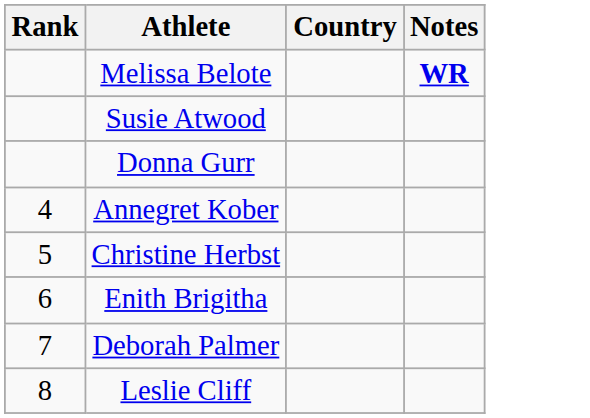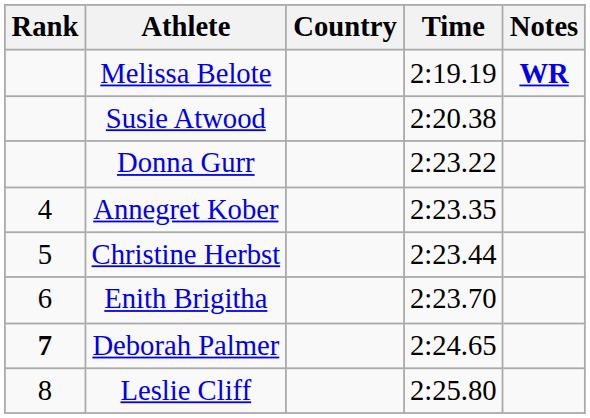 <table class="wikitable sortable" style="text-align:center">
 <tr>
 <th>Rank</th>
 <th>Athlete</th>
 <th>Country</th>
+<th>Time</th>
 <th>Notes</th>
 </tr>
 <tr>
 <td></td>
 <td><a href='#'>Melissa Belote</a></td>
 <td align=left></td>
+<td>2:19.19</td>
 <td><strong><a href='#'>WR</a></strong></td>
 </tr>
 <tr>
 <td></td>
 <td><a href='#'>Susie Atwood</a></td>
 <td align=left></td>
+<td>2:20.38</td>
 <td><strong>  </strong></td>
 </tr>
 <tr>
 <td></td>
 <td><a href='#'>Donna Gurr</a></td>
 <td align=left></td>
+<td>2:23.22</td>
 <td><strong> </strong></td>
 </tr>
 <tr>
 <td>4</td>
 <td><a href='#'>Annegret Kober</a></td>
 <td align=left></td>
+<td>2:23.35</td>
 <td><strong> </strong></td>
 </tr>
 <tr>
 <td>5</td>
 <td><a href='#'>Christine Herbst</a></td>
 <td align=left></td>
+<td>2:23.44</td>
 <td><strong> </strong></td>
 </tr>
 <tr>
 <td>6</td>
 <td><a href='#'>Enith Brigitha</a></td>
 <td align=left></td>
+<td>2:23.70</td>
 <td><strong> </strong></td>
 </tr>
 <tr>
-<td>7</td>
+<td><strong>7</strong></td>
 <td><a href='#'>Deborah Palmer</a></td>
 <td align=left></td>
+<td>2:24.65</td>
 <td><strong> </strong></td>
 </tr>
 <tr>
 <td>8</td>
 <td><a href='#'>Leslie Cliff</a></td>
 <td align=left></td>
+<td>2:25.80</td>
 <td><strong> </strong></td>
 </tr>
 </table>
